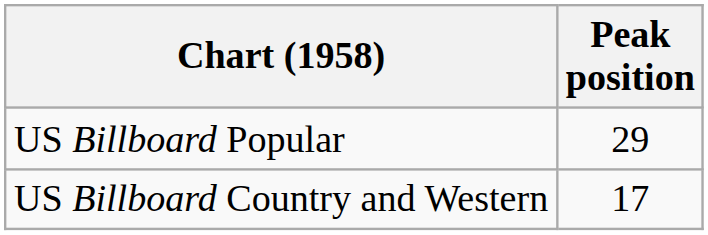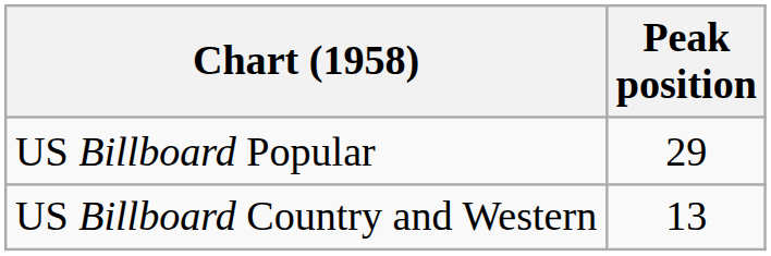 <table class="wikitable sortable" border="1">
 <tr>
 <th>Chart (1958)</th>
 <th>Peak<br>position</th>
 </tr>
 <tr>
 <td>US <em>Billboard</em> Popular</td>
 <td style="text-align:center;">29</td>
 </tr>
 <tr>
 <td>US <em>Billboard</em> Country and Western</td>
-<td style="text-align:center;">17</td>
+<td style="text-align:center;">13</td>
 </tr>
 </table>
